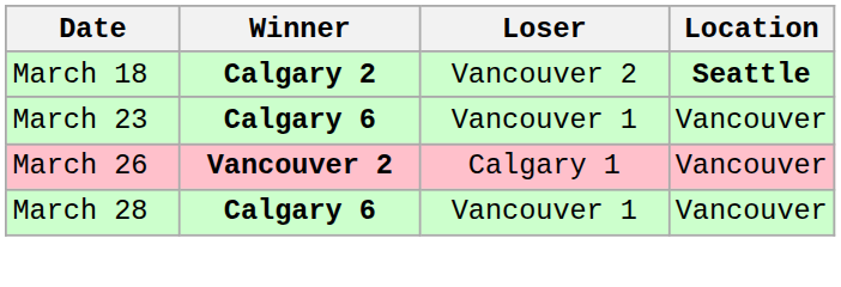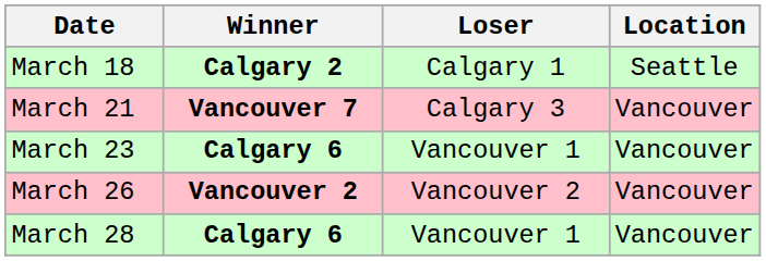 <table class="wikitable">
 <tr>
 <th width="21%">Date</th>
 <th width="29%">Winner</th>
 <th width="30%">Loser</th>
 <th width="20%">Location</th>
 </tr>
 <tr align="center" bgcolor="CCFFCC">
 <td align="left">March 18</td>
 <td><strong>Calgary 2</strong></td>
-<td>Vancouver 2</td>
-<td><strong>Seattle</strong></td>
+<td>Calgary 1</td>
+<td>Seattle</td>
+</tr>
+<tr align="center" bgcolor="pink">
+<td align="left">March 21</td>
+<td><strong>Vancouver 7</strong></td>
+<td>Calgary 3</td>
+<td>Vancouver</td>
 </tr>
 <tr align="center" bgcolor="CCFFCC">
 <td align="left">March 23</td>
 <td><strong>Calgary 6</strong></td>
 <td>Vancouver 1</td>
 <td>Vancouver</td>
 </tr>
 <tr align="center" bgcolor="pink">
 <td align="left">March 26</td>
 <td><strong>Vancouver 2</strong></td>
-<td>Calgary 1</td>
+<td>Vancouver 2</td>
 <td>Vancouver</td>
 </tr>
 <tr align="center" bgcolor="CCFFCC">
 <td align="left">March 28</td>
 <td><strong>Calgary 6</strong></td>
 <td>Vancouver 1</td>
 <td>Vancouver</td>
 </tr>
 </table>
